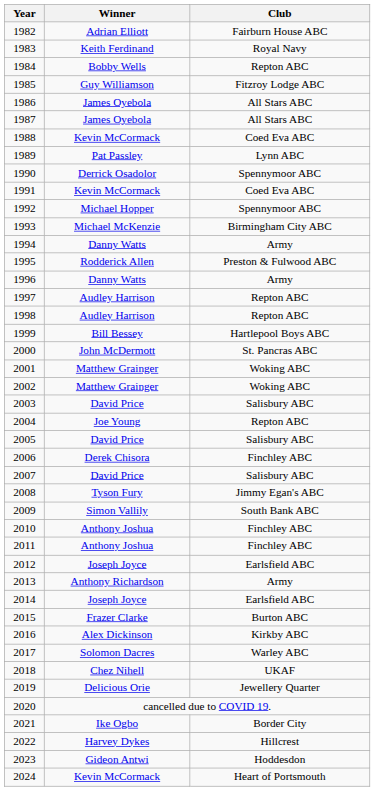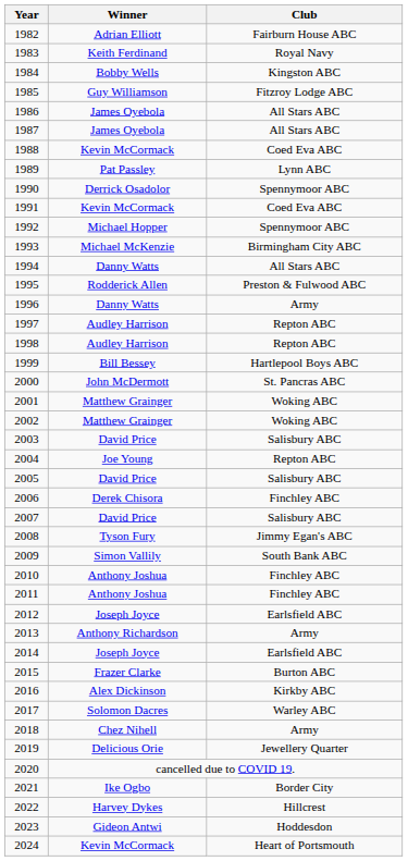 <table class="wikitable" style="text-align:center">
 <tr>
 <th width=50>Year</th>
 <th width=200>Winner</th>
 <th width=250>Club</th>
 </tr>
 <tr>
 <td>1982</td>
 <td><a href='#'>Adrian Elliott</a></td>
 <td>Fairburn House ABC</td>
 </tr>
 <tr>
 <td>1983</td>
 <td><a href='#'>Keith Ferdinand</a></td>
 <td>Royal Navy</td>
 </tr>
 <tr>
 <td>1984</td>
 <td><a href='#'>Bobby Wells</a></td>
-<td>Repton ABC</td>
+<td>Kingston ABC</td>
 </tr>
 <tr>
 <td>1985</td>
 <td><a href='#'>Guy Williamson</a></td>
 <td>Fitzroy Lodge ABC</td>
 </tr>
 <tr>
 <td>1986</td>
 <td><a href='#'>James Oyebola</a></td>
 <td>All Stars ABC</td>
 </tr>
 <tr>
 <td>1987</td>
 <td><a href='#'>James Oyebola</a></td>
 <td>All Stars ABC</td>
 </tr>
 <tr>
 <td>1988</td>
 <td><a href='#'>Kevin McCormack</a></td>
 <td>Coed Eva ABC</td>
 </tr>
 <tr>
 <td>1989</td>
 <td><a href='#'>Pat Passley</a></td>
 <td>Lynn ABC</td>
 </tr>
 <tr>
 <td>1990</td>
 <td><a href='#'>Derrick Osadolor</a></td>
 <td>Spennymoor ABC</td>
 </tr>
 <tr>
 <td>1991</td>
 <td><a href='#'>Kevin McCormack</a></td>
 <td>Coed Eva ABC</td>
 </tr>
 <tr>
 <td>1992</td>
 <td><a href='#'>Michael Hopper</a></td>
 <td>Spennymoor ABC</td>
 </tr>
 <tr>
 <td>1993</td>
 <td><a href='#'>Michael McKenzie</a></td>
 <td>Birmingham City ABC</td>
 </tr>
 <tr>
 <td>1994</td>
 <td><a href='#'>Danny Watts</a></td>
-<td>Army</td>
+<td>All Stars ABC</td>
 </tr>
 <tr>
 <td>1995</td>
 <td><a href='#'>Rodderick Allen</a></td>
 <td>Preston & Fulwood ABC</td>
 </tr>
 <tr>
 <td>1996</td>
 <td><a href='#'>Danny Watts</a></td>
 <td>Army</td>
 </tr>
 <tr>
 <td>1997</td>
 <td><a href='#'>Audley Harrison</a></td>
 <td>Repton ABC</td>
 </tr>
 <tr>
 <td>1998</td>
 <td><a href='#'>Audley Harrison</a></td>
 <td>Repton ABC</td>
 </tr>
 <tr>
 <td>1999</td>
 <td><a href='#'>Bill Bessey</a></td>
 <td>Hartlepool Boys ABC</td>
 </tr>
 <tr>
 <td>2000</td>
 <td><a href='#'>John McDermott</a></td>
 <td>St. Pancras ABC</td>
 </tr>
 <tr>
 <td>2001</td>
 <td><a href='#'>Matthew Grainger</a></td>
 <td>Woking ABC</td>
 </tr>
 <tr>
 <td>2002</td>
 <td><a href='#'>Matthew Grainger</a></td>
 <td>Woking ABC</td>
 </tr>
 <tr>
 <td>2003</td>
 <td><a href='#'>David Price</a></td>
 <td>Salisbury ABC</td>
 </tr>
 <tr>
 <td>2004</td>
 <td><a href='#'>Joe Young</a></td>
 <td>Repton ABC</td>
 </tr>
 <tr>
 <td>2005</td>
 <td><a href='#'>David Price</a></td>
 <td>Salisbury ABC</td>
 </tr>
 <tr>
 <td>2006</td>
 <td><a href='#'>Derek Chisora</a></td>
 <td>Finchley ABC</td>
 </tr>
 <tr>
 <td>2007</td>
 <td><a href='#'>David Price</a></td>
 <td>Salisbury ABC</td>
 </tr>
 <tr>
 <td>2008</td>
 <td><a href='#'>Tyson Fury</a></td>
 <td>Jimmy Egan's ABC</td>
 </tr>
 <tr>
 <td>2009</td>
 <td><a href='#'>Simon Vallily</a></td>
 <td>South Bank ABC</td>
 </tr>
 <tr>
 <td>2010</td>
 <td><a href='#'>Anthony Joshua</a></td>
 <td>Finchley ABC</td>
 </tr>
 <tr>
 <td>2011</td>
 <td><a href='#'>Anthony Joshua</a></td>
 <td>Finchley ABC</td>
 </tr>
 <tr>
 <td>2012</td>
 <td><a href='#'>Joseph Joyce</a></td>
 <td>Earlsfield ABC</td>
 </tr>
 <tr>
 <td>2013</td>
 <td><a href='#'>Anthony Richardson</a></td>
 <td>Army</td>
 </tr>
 <tr>
 <td>2014</td>
 <td><a href='#'>Joseph Joyce</a></td>
 <td>Earlsfield ABC</td>
 </tr>
 <tr>
 <td>2015</td>
 <td><a href='#'>Frazer Clarke</a></td>
 <td>Burton ABC</td>
 </tr>
 <tr>
 <td>2016</td>
 <td><a href='#'>Alex Dickinson</a></td>
 <td>Kirkby ABC</td>
 </tr>
 <tr>
 <td>2017</td>
 <td><a href='#'>Solomon Dacres</a></td>
 <td>Warley ABC</td>
 </tr>
 <tr>
 <td>2018</td>
 <td><a href='#'>Chez Nihell</a></td>
-<td>UKAF</td>
+<td>Army</td>
 </tr>
 <tr>
 <td>2019</td>
 <td><a href='#'>Delicious Orie</a></td>
 <td>Jewellery Quarter</td>
 </tr>
 <tr>
 <td>2020</td>
 <td colspan=2>cancelled due to <a href='#'>COVID 19</a>.</td>
 </tr>
 <tr>
 <td>2021</td>
 <td><a href='#'>Ike Ogbo</a></td>
 <td>Border City</td>
 </tr>
 <tr>
 <td>2022</td>
 <td><a href='#'>Harvey Dykes</a></td>
 <td>Hillcrest</td>
 </tr>
 <tr>
 <td>2023</td>
 <td><a href='#'>Gideon Antwi</a></td>
 <td>Hoddesdon</td>
 </tr>
 <tr>
 <td>2024</td>
 <td><a href='#'>Kevin McCormack</a></td>
 <td>Heart of Portsmouth</td>
 </tr>
 </table>
